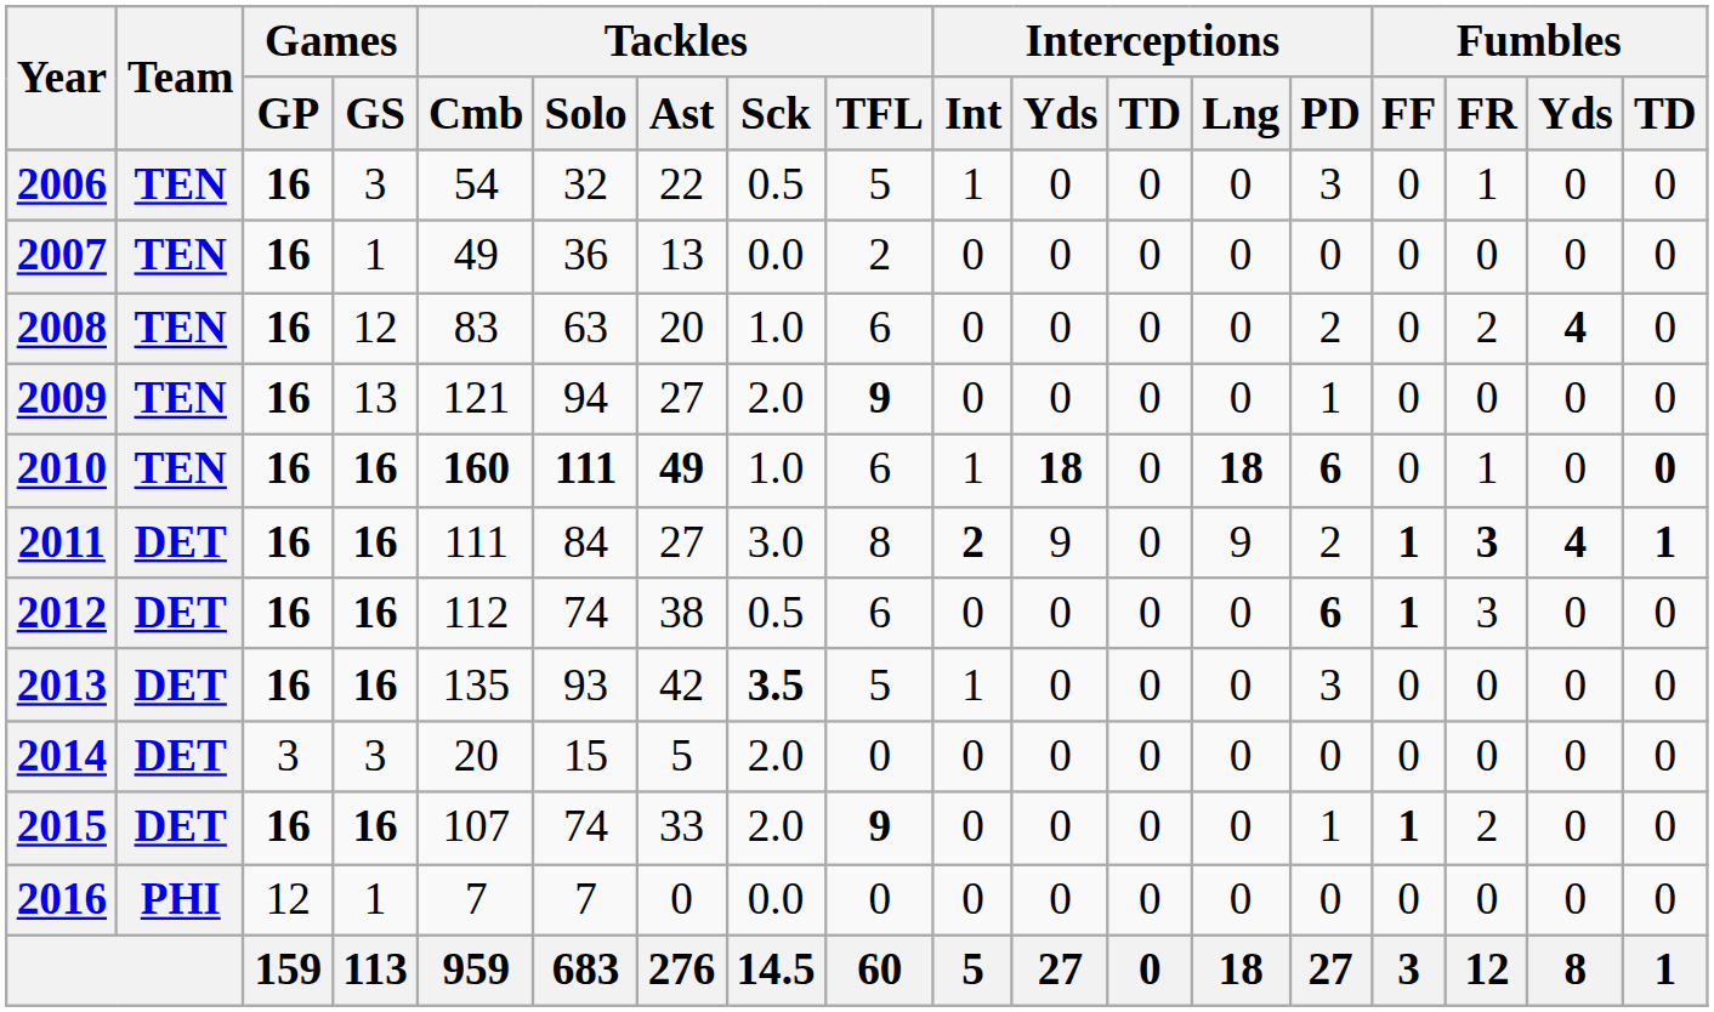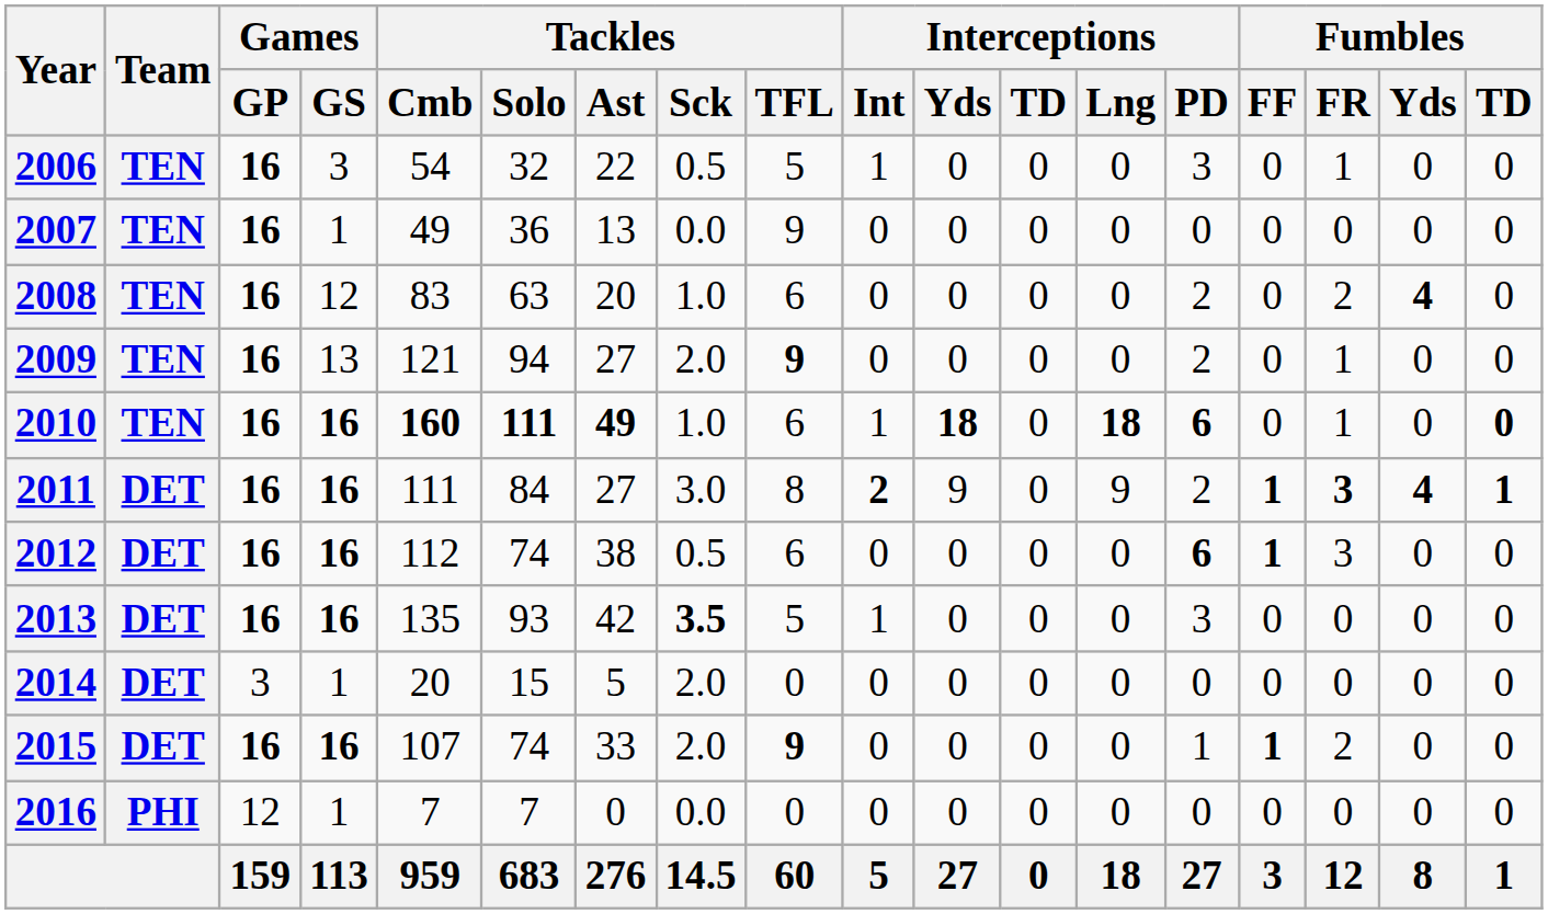 <table class="wikitable" style="text-align:center">
 <tr>
 <th rowspan="2">Year</th>
 <th rowspan="2">Team</th>
 <th colspan="2">Games</th>
 <th colspan="5">Tackles</th>
 <th colspan="5">Interceptions</th>
 <th colspan="4">Fumbles</th>
 </tr>
 <tr>
 <th>GP</th>
 <th>GS</th>
 <th>Cmb</th>
 <th>Solo</th>
 <th>Ast</th>
 <th>Sck</th>
 <th>TFL</th>
 <th>Int</th>
 <th>Yds</th>
 <th>TD</th>
 <th>Lng</th>
 <th>PD</th>
 <th>FF</th>
 <th>FR</th>
 <th>Yds</th>
 <th>TD</th>
 </tr>
 <tr>
 <th><a href='#'>2006</a></th>
 <th><a href='#'>TEN</a></th>
 <td><strong>16</strong></td>
 <td>3</td>
 <td>54</td>
 <td>32</td>
 <td>22</td>
 <td>0.5</td>
 <td>5</td>
 <td>1</td>
 <td>0</td>
 <td>0</td>
 <td>0</td>
 <td>3</td>
 <td>0</td>
 <td>1</td>
 <td>0</td>
 <td>0</td>
 </tr>
 <tr>
 <th><a href='#'>2007</a></th>
 <th><a href='#'>TEN</a></th>
 <td><strong>16</strong></td>
 <td>1</td>
 <td>49</td>
 <td>36</td>
 <td>13</td>
 <td>0.0</td>
-<td>2</td>
+<td>9</td>
 <td>0</td>
 <td>0</td>
 <td>0</td>
 <td>0</td>
 <td>0</td>
 <td>0</td>
 <td>0</td>
 <td>0</td>
 <td>0</td>
 </tr>
 <tr>
 <th><a href='#'>2008</a></th>
 <th><a href='#'>TEN</a></th>
 <td><strong>16</strong></td>
 <td>12</td>
 <td>83</td>
 <td>63</td>
 <td>20</td>
 <td>1.0</td>
 <td>6</td>
 <td>0</td>
 <td>0</td>
 <td>0</td>
 <td>0</td>
 <td>2</td>
 <td>0</td>
 <td>2</td>
 <td><strong>4</strong></td>
 <td>0</td>
 </tr>
 <tr>
 <th><a href='#'>2009</a></th>
 <th><a href='#'>TEN</a></th>
 <td><strong>16</strong></td>
 <td>13</td>
 <td>121</td>
 <td>94</td>
 <td>27</td>
 <td>2.0</td>
 <td><strong>9</strong></td>
 <td>0</td>
 <td>0</td>
 <td>0</td>
 <td>0</td>
+<td>2</td>
+<td>0</td>
 <td>1</td>
-<td>0</td>
-<td>0</td>
 <td>0</td>
 <td>0</td>
 </tr>
 <tr>
 <th><a href='#'>2010</a></th>
 <th><a href='#'>TEN</a></th>
 <td><strong>16</strong></td>
 <td><strong>16</strong></td>
 <td><strong>160</strong></td>
 <td><strong>111</strong></td>
 <td><strong>49</strong></td>
 <td>1.0</td>
 <td>6</td>
 <td>1</td>
 <td><strong>18</strong></td>
 <td>0</td>
 <td><strong>18</strong></td>
 <td><strong>6</strong></td>
 <td>0</td>
 <td>1</td>
 <td>0</td>
 <td><strong>0</strong></td>
 </tr>
 <tr>
 <th><a href='#'>2011</a></th>
 <th><a href='#'>DET</a></th>
 <td><strong>16</strong></td>
 <td><strong>16</strong></td>
 <td>111</td>
 <td>84</td>
 <td>27</td>
 <td>3.0</td>
 <td>8</td>
 <td><strong>2</strong></td>
 <td>9</td>
 <td>0</td>
 <td>9</td>
 <td>2</td>
 <td><strong>1</strong></td>
 <td><strong>3</strong></td>
 <td><strong>4</strong></td>
 <td><strong>1</strong></td>
 </tr>
 <tr>
 <th><a href='#'>2012</a></th>
 <th><a href='#'>DET</a></th>
 <td><strong>16</strong></td>
 <td><strong>16</strong></td>
 <td>112</td>
 <td>74</td>
 <td>38</td>
 <td>0.5</td>
 <td>6</td>
 <td>0</td>
 <td>0</td>
 <td>0</td>
 <td>0</td>
 <td><strong>6</strong></td>
 <td><strong>1</strong></td>
 <td>3</td>
 <td>0</td>
 <td>0</td>
 </tr>
 <tr>
 <th><a href='#'>2013</a></th>
 <th><a href='#'>DET</a></th>
 <td><strong>16</strong></td>
 <td><strong>16</strong></td>
 <td>135</td>
 <td>93</td>
 <td>42</td>
 <td><strong>3.5</strong></td>
 <td>5</td>
 <td>1</td>
 <td>0</td>
 <td>0</td>
 <td>0</td>
 <td>3</td>
 <td>0</td>
 <td>0</td>
 <td>0</td>
 <td>0</td>
 </tr>
 <tr>
 <th><a href='#'>2014</a></th>
 <th><a href='#'>DET</a></th>
 <td>3</td>
-<td>3</td>
+<td>1</td>
 <td>20</td>
 <td>15</td>
 <td>5</td>
 <td>2.0</td>
 <td>0</td>
 <td>0</td>
 <td>0</td>
 <td>0</td>
 <td>0</td>
 <td>0</td>
 <td>0</td>
 <td>0</td>
 <td>0</td>
 <td>0</td>
 </tr>
 <tr>
 <th><a href='#'>2015</a></th>
 <th><a href='#'>DET</a></th>
 <td><strong>16</strong></td>
 <td><strong>16</strong></td>
 <td>107</td>
 <td>74</td>
 <td>33</td>
 <td>2.0</td>
 <td><strong>9</strong></td>
 <td>0</td>
 <td>0</td>
 <td>0</td>
 <td>0</td>
 <td>1</td>
 <td><strong>1</strong></td>
 <td>2</td>
 <td>0</td>
 <td>0</td>
 </tr>
 <tr>
 <th><a href='#'>2016</a></th>
 <th><a href='#'>PHI</a></th>
 <td>12</td>
 <td>1</td>
 <td>7</td>
 <td>7</td>
 <td>0</td>
 <td>0.0</td>
 <td>0</td>
 <td>0</td>
 <td>0</td>
 <td>0</td>
 <td>0</td>
 <td>0</td>
 <td>0</td>
 <td>0</td>
 <td>0</td>
 <td>0</td>
 </tr>
 <tr>
 <th colspan="2"></th>
 <th>159</th>
 <th>113</th>
 <th>959</th>
 <th>683</th>
 <th>276</th>
 <th>14.5</th>
 <th>60</th>
 <th>5</th>
 <th>27</th>
 <th>0</th>
 <th>18</th>
 <th>27</th>
 <th>3</th>
 <th>12</th>
 <th>8</th>
 <th>1</th>
 </tr>
 </table>
